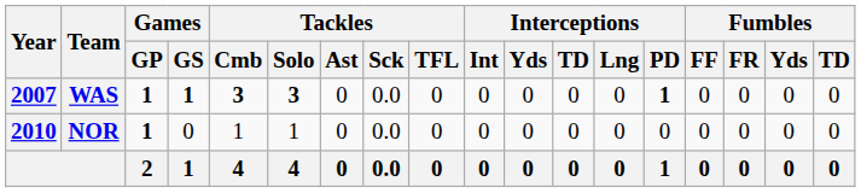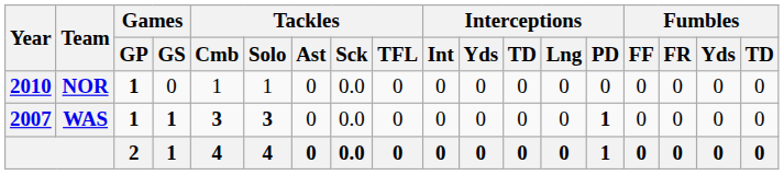 <table class="wikitable" style="text-align:center">
 <tr>
 <th rowspan="2">Year</th>
 <th rowspan="2">Team</th>
 <th colspan="2">Games</th>
 <th colspan="5">Tackles</th>
 <th colspan="5">Interceptions</th>
 <th colspan="4">Fumbles</th>
 </tr>
 <tr>
 <th>GP</th>
 <th>GS</th>
 <th>Cmb</th>
 <th>Solo</th>
 <th>Ast</th>
 <th>Sck</th>
 <th>TFL</th>
 <th>Int</th>
 <th>Yds</th>
 <th>TD</th>
 <th>Lng</th>
 <th>PD</th>
 <th>FF</th>
 <th>FR</th>
 <th>Yds</th>
 <th>TD</th>
 </tr>
 <tr>
+<th><a href='#'>2010</a></th>
+<th><a href='#'>NOR</a></th>
+<td><strong>1</strong></td>
+<td>0</td>
+<td>1</td>
+<td>1</td>
+<td>0</td>
+<td>0.0</td>
+<td>0</td>
+<td>0</td>
+<td>0</td>
+<td>0</td>
+<td>0</td>
+<td>0</td>
+<td>0</td>
+<td>0</td>
+<td>0</td>
+<td>0</td>
+</tr>
+<tr>
 <th><a href='#'>2007</a></th>
 <th><a href='#'>WAS</a></th>
 <td><strong>1</strong></td>
 <td><strong>1</strong></td>
 <td><strong>3</strong></td>
 <td><strong>3</strong></td>
 <td>0</td>
 <td>0.0</td>
 <td>0</td>
 <td>0</td>
 <td>0</td>
 <td>0</td>
 <td>0</td>
 <td><strong>1</strong></td>
-<td>0</td>
-<td>0</td>
-<td>0</td>
-<td>0</td>
-</tr>
-<tr>
-<th><a href='#'>2010</a></th>
-<th><a href='#'>NOR</a></th>
-<td><strong>1</strong></td>
-<td>0</td>
-<td>1</td>
-<td>1</td>
-<td>0</td>
-<td>0.0</td>
-<td>0</td>
-<td>0</td>
-<td>0</td>
-<td>0</td>
-<td>0</td>
-<td>0</td>
 <td>0</td>
 <td>0</td>
 <td>0</td>
 <td>0</td>
 </tr>
 <tr>
 <th colspan="2"></th>
 <th>2</th>
 <th>1</th>
 <th>4</th>
 <th>4</th>
 <th>0</th>
 <th>0.0</th>
 <th>0</th>
 <th>0</th>
 <th>0</th>
 <th>0</th>
 <th>0</th>
 <th>1</th>
 <th>0</th>
 <th>0</th>
 <th>0</th>
 <th>0</th>
 </tr>
 </table>
